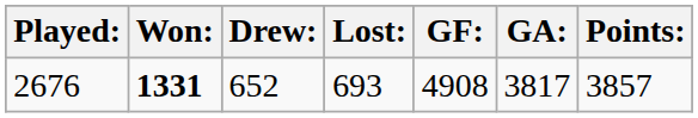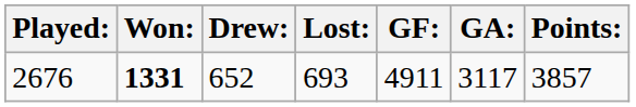 <table class="wikitable">
 <tr>
 <th>Played:</th>
 <th>Won:</th>
 <th>Drew:</th>
 <th>Lost:</th>
 <th>GF:</th>
 <th>GA:</th>
 <th>Points:</th>
 </tr>
 <tr>
 <td>2676</td>
 <td><strong>1331</strong></td>
 <td>652</td>
 <td>693</td>
-<td>4908</td>
-<td>3817</td>
+<td>4911</td>
+<td>3117</td>
 <td>3857</td>
 </tr>
 </table>
